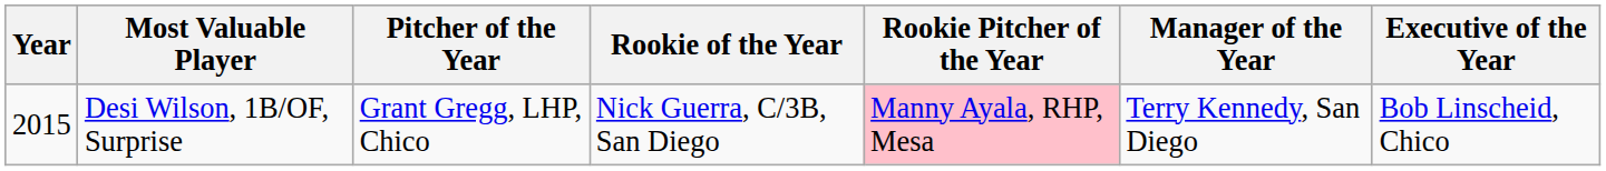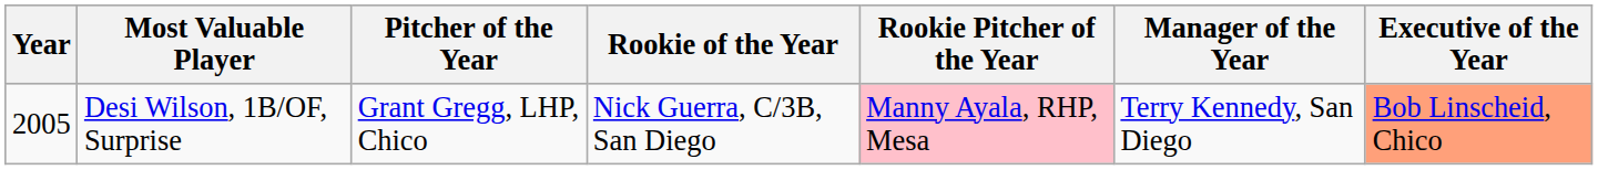 <table class="wikitable">
 <tr>
 <th>Year</th>
 <th>Most Valuable Player</th>
 <th>Pitcher of the Year</th>
 <th>Rookie of the Year</th>
 <th>Rookie Pitcher of the Year</th>
 <th>Manager of the Year</th>
 <th>Executive of the Year</th>
 </tr>
 <tr>
-<td>2015</td>
+<td>2005</td>
 <td><a href='#'>Desi Wilson</a>, 1B/OF, Surprise</td>
 <td><a href='#'>Grant Gregg</a>, LHP, Chico</td>
 <td><a href='#'>Nick Guerra</a>, C/3B, San Diego</td>
 <td style="background: pink;"><a href='#'>Manny Ayala</a>, RHP, Mesa</td>
 <td><a href='#'>Terry Kennedy</a>, San Diego</td>
-<td><a href='#'>Bob Linscheid</a>, Chico</td>
+<td style="background: lightsalmon;"><a href='#'>Bob Linscheid</a>, Chico</td>
 </tr>
 </table>
